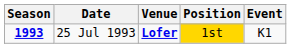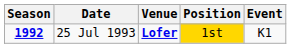 <table class="wikitable" style="text-align:center; font-size:95%;">
 <tr>
 <th>Season</th>
 <th>Date</th>
 <th>Venue</th>
 <th>Position</th>
 <th>Event</th>
 </tr>
 <tr>
-<td><strong><a href='#'>1993</a></strong></td>
+<td><strong><a href='#'>1992</a></strong></td>
 <td align=right>25 Jul 1993</td>
 <td align=left><strong><a href='#'>Lofer</a></strong></td>
 <td bgcolor=gold>1st</td>
 <td>K1</td>
 </tr>
 </table>
